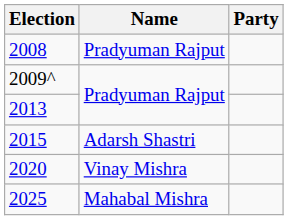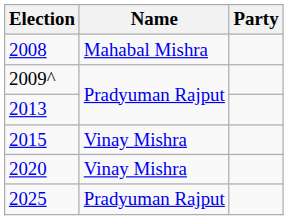 <table class="wikitable sortable">
 <tr>
 <th>Election</th>
 <th>Name</th>
 <th colspan=2>Party</th>
 </tr>
 <tr>
 <td><a href='#'>2008</a></td>
-<td rowspan="1"><a href='#'>Pradyuman Rajput</a></td>
+<td><a href='#'>Mahabal Mishra</a></td>
 <td></td>
 </tr>
 <tr>
 <td>2009^ </td>
 <td rowspan="2"><a href='#'>Pradyuman Rajput</a></td>
 <td></td>
 </tr>
 <tr>
 <td><a href='#'>2013</a></td>
 </tr>
 <tr>
 <td><a href='#'>2015</a></td>
-<td><a href='#'>Adarsh Shastri</a></td>
+<td><a href='#'>Vinay Mishra</a></td>
 <td></td>
 </tr>
 <tr>
 <td><a href='#'>2020</a></td>
 <td><a href='#'>Vinay Mishra</a></td>
 </tr>
 <tr>
 <td><a href='#'>2025</a></td>
-<td><a href='#'>Mahabal Mishra</a></td>
+<td rowspan="1"><a href='#'>Pradyuman Rajput</a></td>
 <td></td>
 </tr>
 </table>
